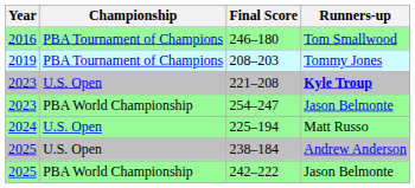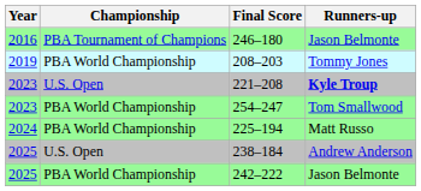 <table class="wikitable">
 <tr>
 <th>Year</th>
 <th>Championship</th>
 <th>Final Score</th>
 <th>Runners-up</th>
 </tr>
 <tr style="background:#98fb98;">
 <td><a href='#'>2016</a></td>
 <td><a href='#'>PBA Tournament of Champions</a></td>
 <td>246–180</td>
-<td> <a href='#'>Tom Smallwood</a></td>
+<td> <a href='#'>Jason Belmonte</a></td>
 </tr>
 <tr style="background:#CFFCFF;">
 <td><a href='#'>2019</a></td>
-<td><a href='#'>PBA Tournament of Champions</a></td>
+<td>PBA World Championship</td>
 <td>208–203</td>
 <td> <a href='#'>Tommy Jones</a></td>
 </tr>
 <tr style="background:#C0C0C0;">
 <td><a href='#'>2023</a></td>
 <td><a href='#'>U.S. Open</a></td>
 <td>221–208</td>
 <td><strong> <a href='#'>Kyle Troup</a></strong></td>
 </tr>
 <tr style="background:#98fb98;">
 <td><a href='#'>2023</a></td>
 <td>PBA World Championship</td>
 <td>254–247</td>
-<td> <a href='#'>Jason Belmonte</a></td>
+<td> <a href='#'>Tom Smallwood</a></td>
 </tr>
 <tr style="background:#98fb98;">
 <td><a href='#'>2024</a></td>
-<td><a href='#'>U.S. Open</a></td>
+<td>PBA World Championship</td>
 <td>225–194</td>
 <td> Matt Russo</td>
 </tr>
 <tr style="background:#C0C0C0;">
 <td><a href='#'>2025</a></td>
 <td>U.S. Open</td>
 <td>238–184</td>
 <td> <a href='#'>Andrew Anderson</a></td>
 </tr>
 <tr style="background:#98fb98;">
 <td><a href='#'>2025</a></td>
 <td>PBA World Championship</td>
 <td>242–222</td>
 <td> Jason Belmonte</td>
 </tr>
 </table>
